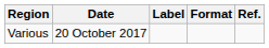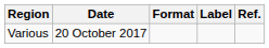 <table class="wikitable plainrowheaders">
 <tr>
 <th scope="col">Region</th>
 <th scope="col">Date</th>
+<th scope="col">Format</th>
 <th scope="col">Label</th>
-<th scope="col">Format</th>
 <th scope="col">Ref.</th>
 </tr>
 <tr>
 <td>Various</td>
 <td>20 October 2017</td>
 <td></td>
 <td></td>
 <td></td>
 </tr>
 </table>
